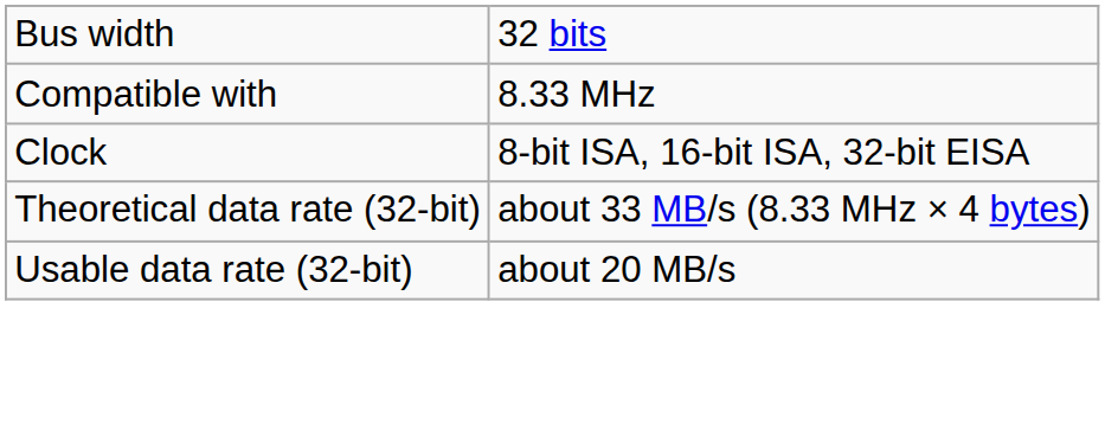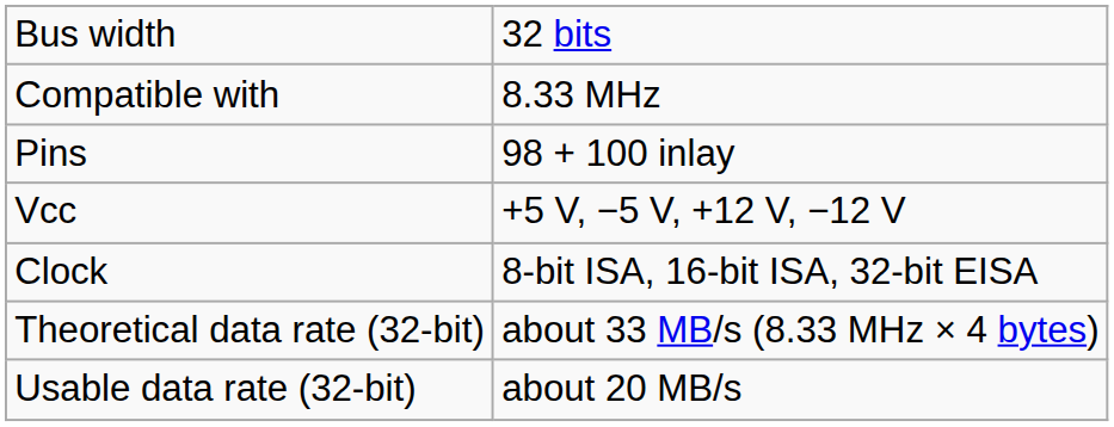 <table class="wikitable">
 <tr>
 <td>Bus width</td>
 <td>32 <a href='#'>bits</a></td>
 </tr>
 <tr>
 <td>Compatible with</td>
 <td>8.33 MHz</td>
+</tr>
+<tr>
+<td>Pins</td>
+<td>98 + 100 inlay</td>
+</tr>
+<tr>
+<td>Vcc</td>
+<td>+5 V, −5 V, +12 V, −12 V</td>
 </tr>
 <tr>
 <td>Clock</td>
 <td>8-bit ISA, 16-bit ISA, 32-bit EISA</td>
 </tr>
 <tr>
 <td>Theoretical data rate (32-bit)</td>
 <td>about 33 <a href='#'>MB</a>/s (8.33 MHz × 4 <a href='#'>bytes</a>)</td>
 </tr>
 <tr>
 <td>Usable data rate (32-bit)</td>
 <td>about 20 MB/s</td>
 </tr>
 </table>
